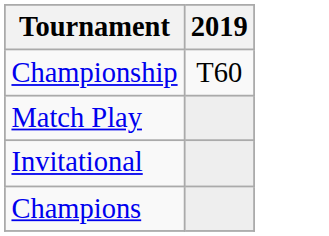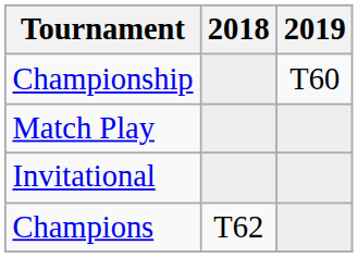 <table class="wikitable" style="text-align:center;">
 <tr>
 <th>Tournament</th>
+<th>2018</th>
 <th>2019</th>
 </tr>
 <tr>
 <td align="left"><a href='#'>Championship</a></td>
+<td style="background:#eeeeee;"></td>
 <td>T60</td>
 </tr>
 <tr>
 <td align="left"><a href='#'>Match Play</a></td>
 <td style="background:#eeeeee;"></td>
+<td style="background:#eeeeee;"></td>
 </tr>
 <tr>
 <td align="left"><a href='#'>Invitational</a></td>
 <td style="background:#eeeeee;"></td>
+<td style="background:#eeeeee;"></td>
 </tr>
 <tr>
 <td align="left"><a href='#'>Champions</a></td>
+<td>T62</td>
 <td style="background:#eeeeee;"></td>
 </tr>
 </table>
